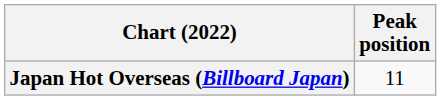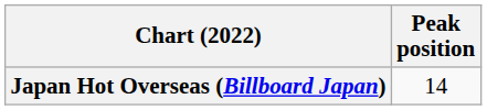 <table class="wikitable plainrowheaders" style="text-align:center">
 <tr>
 <th scope="col">Chart (2022)</th>
 <th scope="col">Peak<br>position</th>
 </tr>
 <tr>
 <th scope="row">Japan Hot Overseas (<em><a href='#'>Billboard Japan</a></em>)</th>
-<td>11</td>
+<td>14</td>
 </tr>
 </table>
